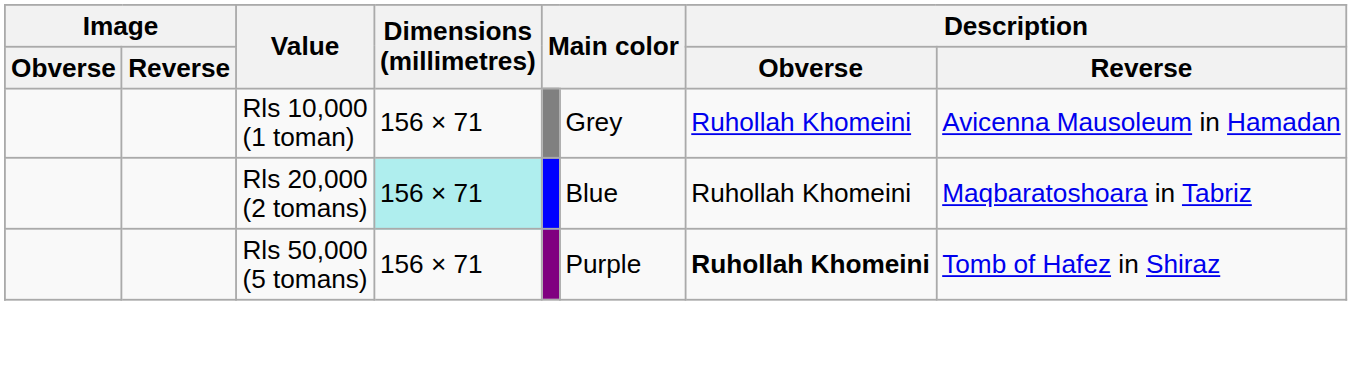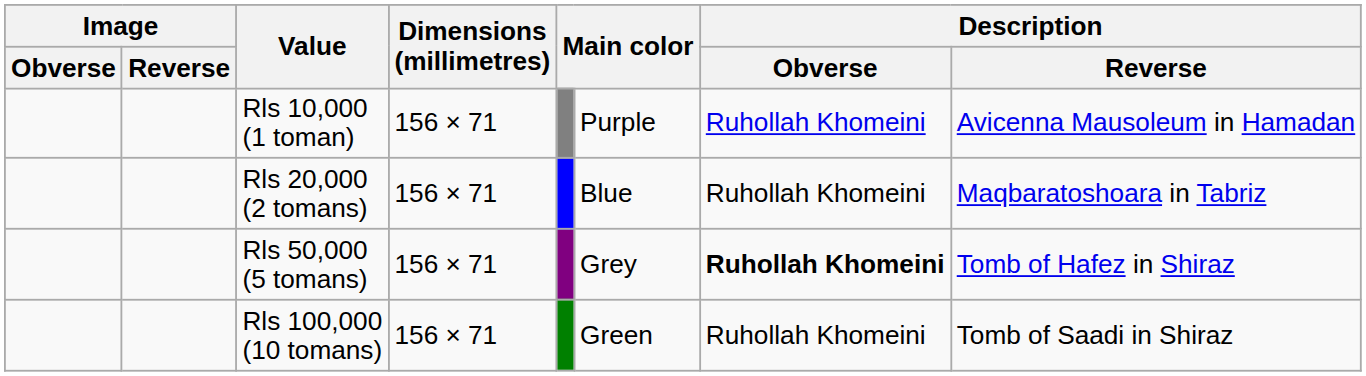 <table class="wikitable" style="font-size: 90%">
 <tr>
 <th colspan=2>Image</th>
 <th rowspan=2>Value</th>
 <th rowspan=2>Dimensions<br>(millimetres)</th>
 <th rowspan=2 colspan=2>Main color</th>
 <th colspan=2>Description</th>
 </tr>
 <tr>
 <th>Obverse</th>
 <th>Reverse</th>
 <th>Obverse</th>
 <th>Reverse</th>
 </tr>
 <tr>
 <td></td>
 <td></td>
 <td>Rls 10,000<br>(1 toman)</td>
 <td>156 × 71</td>
 <td style="text-align:center; background:Grey;"></td>
-<td>Grey</td>
+<td>Purple</td>
 <td><a href='#'>Ruhollah Khomeini</a></td>
 <td><a href='#'>Avicenna Mausoleum</a> in <a href='#'>Hamadan</a></td>
 </tr>
 <tr>
 <td></td>
 <td></td>
 <td>Rls 20,000<br>(2 tomans)</td>
-<td style="background: paleturquoise;">156 × 71</td>
+<td>156 × 71</td>
 <td style="text-align:center; background:Blue;"></td>
 <td>Blue</td>
 <td>Ruhollah Khomeini</td>
 <td><a href='#'>Maqbaratoshoara</a> in <a href='#'>Tabriz</a></td>
 </tr>
 <tr>
 <td></td>
 <td></td>
 <td>Rls 50,000<br>(5 tomans)</td>
 <td>156 × 71</td>
 <td style="text-align:center; background:Purple;"></td>
-<td>Purple</td>
+<td>Grey</td>
 <td><strong>Ruhollah Khomeini</strong></td>
 <td><a href='#'>Tomb of Hafez</a> in <a href='#'>Shiraz</a></td>
 </tr>
+<tr>
+<td></td>
+<td></td>
+<td>Rls 100,000<br>(10 tomans)</td>
+<td>156 × 71</td>
+<td style="text-align:center; background:Green;"></td>
+<td>Green</td>
+<td>Ruhollah Khomeini</td>
+<td>Tomb of Saadi in Shiraz</td>
+</tr>
 </table>
